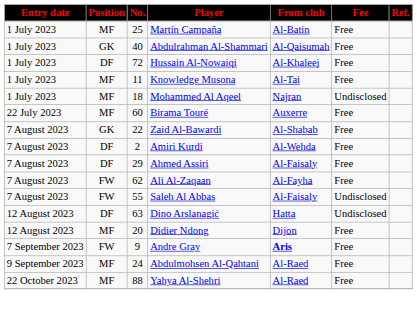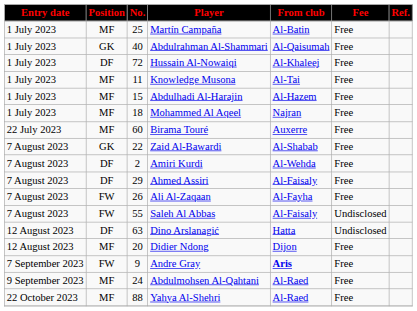 <table class="wikitable sortable">
 <tr>
 <th style="background:black; color:red;"><strong>Entry date</strong></th>
 <th style="background:black; color:red;"><strong>Position</strong></th>
 <th style="background:black; color:red;"><strong>No.</strong></th>
 <th style="background:black; color:red;"><strong>Player</strong></th>
 <th style="background:black; color:red;"><strong>From club</strong></th>
 <th style="background:black; color:red;"><strong>Fee</strong></th>
 <th style="background:black; color:red;"><strong>Ref.</strong></th>
 </tr>
 <tr>
 <td>1 July 2023</td>
 <td style="text-align:center;">MF</td>
 <td style="text-align:center;">25</td>
 <td style="text-align:left;"> <a href='#'>Martín Campaña</a></td>
 <td style="text-align:left;"> <a href='#'>Al-Batin</a></td>
 <td>Free</td>
 <td></td>
 </tr>
 <tr>
 <td>1 July 2023</td>
 <td style="text-align:center;">GK</td>
 <td style="text-align:center;">40</td>
 <td style="text-align:left;"> <a href='#'>Abdulrahman Al-Shammari</a></td>
 <td style="text-align:left;"> <a href='#'>Al-Qaisumah</a></td>
 <td>Free</td>
 <td></td>
 </tr>
 <tr>
 <td>1 July 2023</td>
 <td style="text-align:center;">DF</td>
 <td style="text-align:center;">72</td>
 <td style="text-align:left;"> <a href='#'>Hussain Al-Nowaiqi</a></td>
 <td style="text-align:left;"> <a href='#'>Al-Khaleej</a></td>
 <td>Free</td>
 <td></td>
 </tr>
 <tr>
 <td>1 July 2023</td>
 <td style="text-align:center;">MF</td>
 <td style="text-align:center;">11</td>
 <td style="text-align:left;"> <a href='#'>Knowledge Musona</a></td>
 <td style="text-align:left;"> <a href='#'>Al-Tai</a></td>
 <td>Free</td>
 <td></td>
 </tr>
 <tr>
 <td>1 July 2023</td>
 <td style="text-align:center;">MF</td>
+<td style="text-align:center;">15</td>
+<td style="text-align:left;"> <a href='#'>Abdulhadi Al-Harajin</a></td>
+<td style="text-align:left;"> <a href='#'>Al-Hazem</a></td>
+<td>Free</td>
+<td></td>
+</tr>
+<tr>
+<td>1 July 2023</td>
+<td style="text-align:center;">MF</td>
 <td style="text-align:center;">18</td>
 <td style="text-align:left;"> <a href='#'>Mohammed Al Aqeel</a></td>
 <td style="text-align:left;"> <a href='#'>Najran</a></td>
-<td>Undisclosed</td>
+<td>Free</td>
 <td></td>
 </tr>
 <tr>
 <td>22 July 2023</td>
 <td style="text-align:center;">MF</td>
 <td style="text-align:center;">60</td>
 <td style="text-align:left;"> <a href='#'>Birama Touré</a></td>
 <td style="text-align:left;"> <a href='#'>Auxerre</a></td>
 <td>Free</td>
 <td></td>
 </tr>
 <tr>
 <td>7 August 2023</td>
 <td style="text-align:center;">GK</td>
 <td style="text-align:center;">22</td>
 <td style="text-align:left;"> <a href='#'>Zaid Al-Bawardi</a></td>
 <td style="text-align:left;"> <a href='#'>Al-Shabab</a></td>
 <td>Free</td>
 <td></td>
 </tr>
 <tr>
 <td>7 August 2023</td>
 <td style="text-align:center;">DF</td>
 <td style="text-align:center;">2</td>
 <td style="text-align:left;"> <a href='#'>Amiri Kurdi</a></td>
 <td style="text-align:left;"> <a href='#'>Al-Wehda</a></td>
 <td>Free</td>
 <td></td>
 </tr>
 <tr>
 <td>7 August 2023</td>
 <td style="text-align:center;">DF</td>
 <td style="text-align:center;">29</td>
 <td style="text-align:left;"> <a href='#'>Ahmed Assiri</a></td>
 <td style="text-align:left;"> <a href='#'>Al-Faisaly</a></td>
 <td>Free</td>
 <td></td>
 </tr>
 <tr>
 <td>7 August 2023</td>
 <td style="text-align:center;">FW</td>
-<td style="text-align:center;">62</td>
+<td style="text-align:center;">26</td>
 <td style="text-align:left;"> <a href='#'>Ali Al-Zaqaan</a></td>
 <td style="text-align:left;"> <a href='#'>Al-Fayha</a></td>
 <td>Free</td>
 <td></td>
 </tr>
 <tr>
 <td>7 August 2023</td>
 <td style="text-align:center;">FW</td>
 <td style="text-align:center;">55</td>
 <td style="text-align:left;"> <a href='#'>Saleh Al Abbas</a></td>
 <td style="text-align:left;"> <a href='#'>Al-Faisaly</a></td>
 <td>Undisclosed</td>
 <td></td>
 </tr>
 <tr>
 <td>12 August 2023</td>
 <td style="text-align:center;">DF</td>
 <td style="text-align:center;">63</td>
 <td style="text-align:left;"> <a href='#'>Dino Arslanagić</a></td>
 <td style="text-align:left;"> <a href='#'>Hatta</a></td>
 <td>Undisclosed</td>
 <td></td>
 </tr>
 <tr>
 <td>12 August 2023</td>
 <td style="text-align:center;">MF</td>
 <td style="text-align:center;">20</td>
 <td style="text-align:left;"> <a href='#'>Didier Ndong</a></td>
 <td style="text-align:left;"> <a href='#'>Dijon</a></td>
 <td>Free</td>
 <td></td>
 </tr>
 <tr>
 <td>7 September 2023</td>
 <td style="text-align:center;">FW</td>
 <td style="text-align:center;">9</td>
 <td style="text-align:left;"> <a href='#'>Andre Gray</a></td>
 <td style="text-align:left;"><strong> <a href='#'>Aris</a></strong></td>
 <td>Free</td>
 <td></td>
 </tr>
 <tr>
 <td>9 September 2023</td>
 <td style="text-align:center;">MF</td>
 <td style="text-align:center;">24</td>
 <td style="text-align:left;"> <a href='#'>Abdulmohsen Al-Qahtani</a></td>
 <td style="text-align:left;"> <a href='#'>Al-Raed</a></td>
 <td>Free</td>
 <td></td>
 </tr>
 <tr>
 <td>22 October 2023</td>
 <td style="text-align:center;">MF</td>
 <td style="text-align:center;">88</td>
 <td style="text-align:left;"> <a href='#'>Yahya Al-Shehri</a></td>
 <td style="text-align:left;"> <a href='#'>Al-Raed</a></td>
 <td>Free</td>
 <td></td>
 </tr>
 <tr>
 </tr>
 </table>
